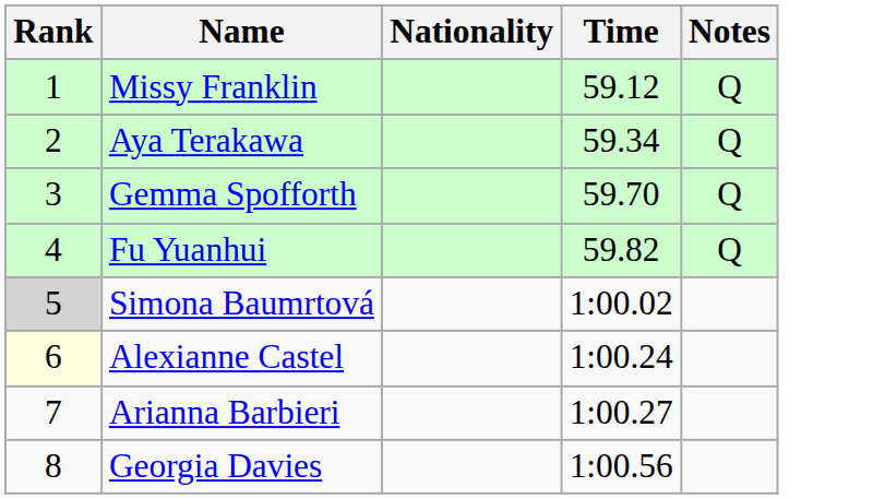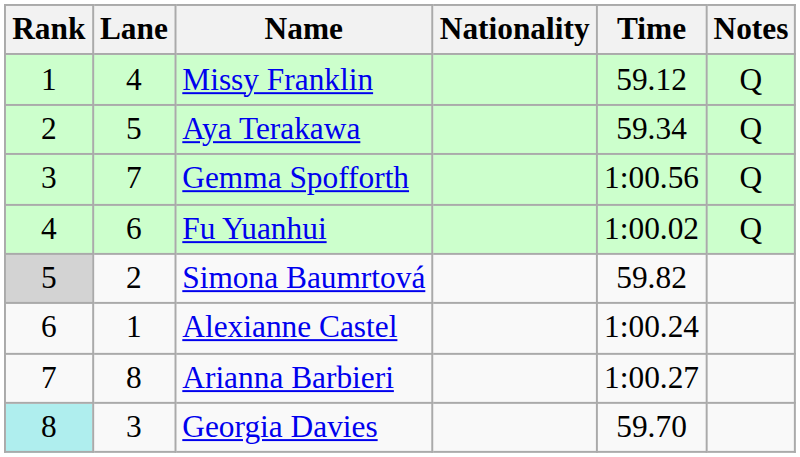 <table class="wikitable sortable" style="text-align:center">
 <tr>
 <th>Rank</th>
+<th>Lane</th>
 <th>Name</th>
 <th>Nationality</th>
 <th>Time</th>
 <th>Notes</th>
 </tr>
 <tr bgcolor=ccffcc>
 <td>1</td>
+<td>4</td>
 <td align=left><a href='#'>Missy Franklin</a></td>
 <td align=left></td>
 <td>59.12</td>
 <td>Q</td>
 </tr>
 <tr bgcolor=ccffcc>
 <td>2</td>
+<td>5</td>
 <td align=left><a href='#'>Aya Terakawa</a></td>
 <td align=left></td>
 <td>59.34</td>
 <td>Q</td>
 </tr>
 <tr bgcolor=ccffcc>
 <td>3</td>
+<td>7</td>
 <td align=left><a href='#'>Gemma Spofforth</a></td>
 <td align=left></td>
-<td>59.70</td>
+<td>1:00.56</td>
 <td>Q</td>
 </tr>
 <tr bgcolor=ccffcc>
 <td>4</td>
+<td>6</td>
 <td align=left><a href='#'>Fu Yuanhui</a></td>
 <td align=left></td>
-<td>59.82</td>
+<td>1:00.02</td>
 <td>Q</td>
 </tr>
 <tr>
 <td style="background: lightgrey;">5</td>
+<td>2</td>
 <td align=left><a href='#'>Simona Baumrtová</a></td>
 <td align=left></td>
-<td>1:00.02</td>
+<td>59.82</td>
 <td></td>
 </tr>
 <tr>
-<td style="background: lightyellow;">6</td>
+<td>6</td>
+<td>1</td>
 <td align=left><a href='#'>Alexianne Castel</a></td>
 <td align=left></td>
 <td>1:00.24</td>
 <td></td>
 </tr>
 <tr>
 <td>7</td>
+<td>8</td>
 <td align=left><a href='#'>Arianna Barbieri</a></td>
 <td align=left></td>
 <td>1:00.27</td>
 <td></td>
 </tr>
 <tr>
-<td>8</td>
+<td style="background: paleturquoise;">8</td>
+<td>3</td>
 <td align=left><a href='#'>Georgia Davies</a></td>
 <td align=left></td>
-<td>1:00.56</td>
+<td>59.70</td>
 <td></td>
 </tr>
 </table>
